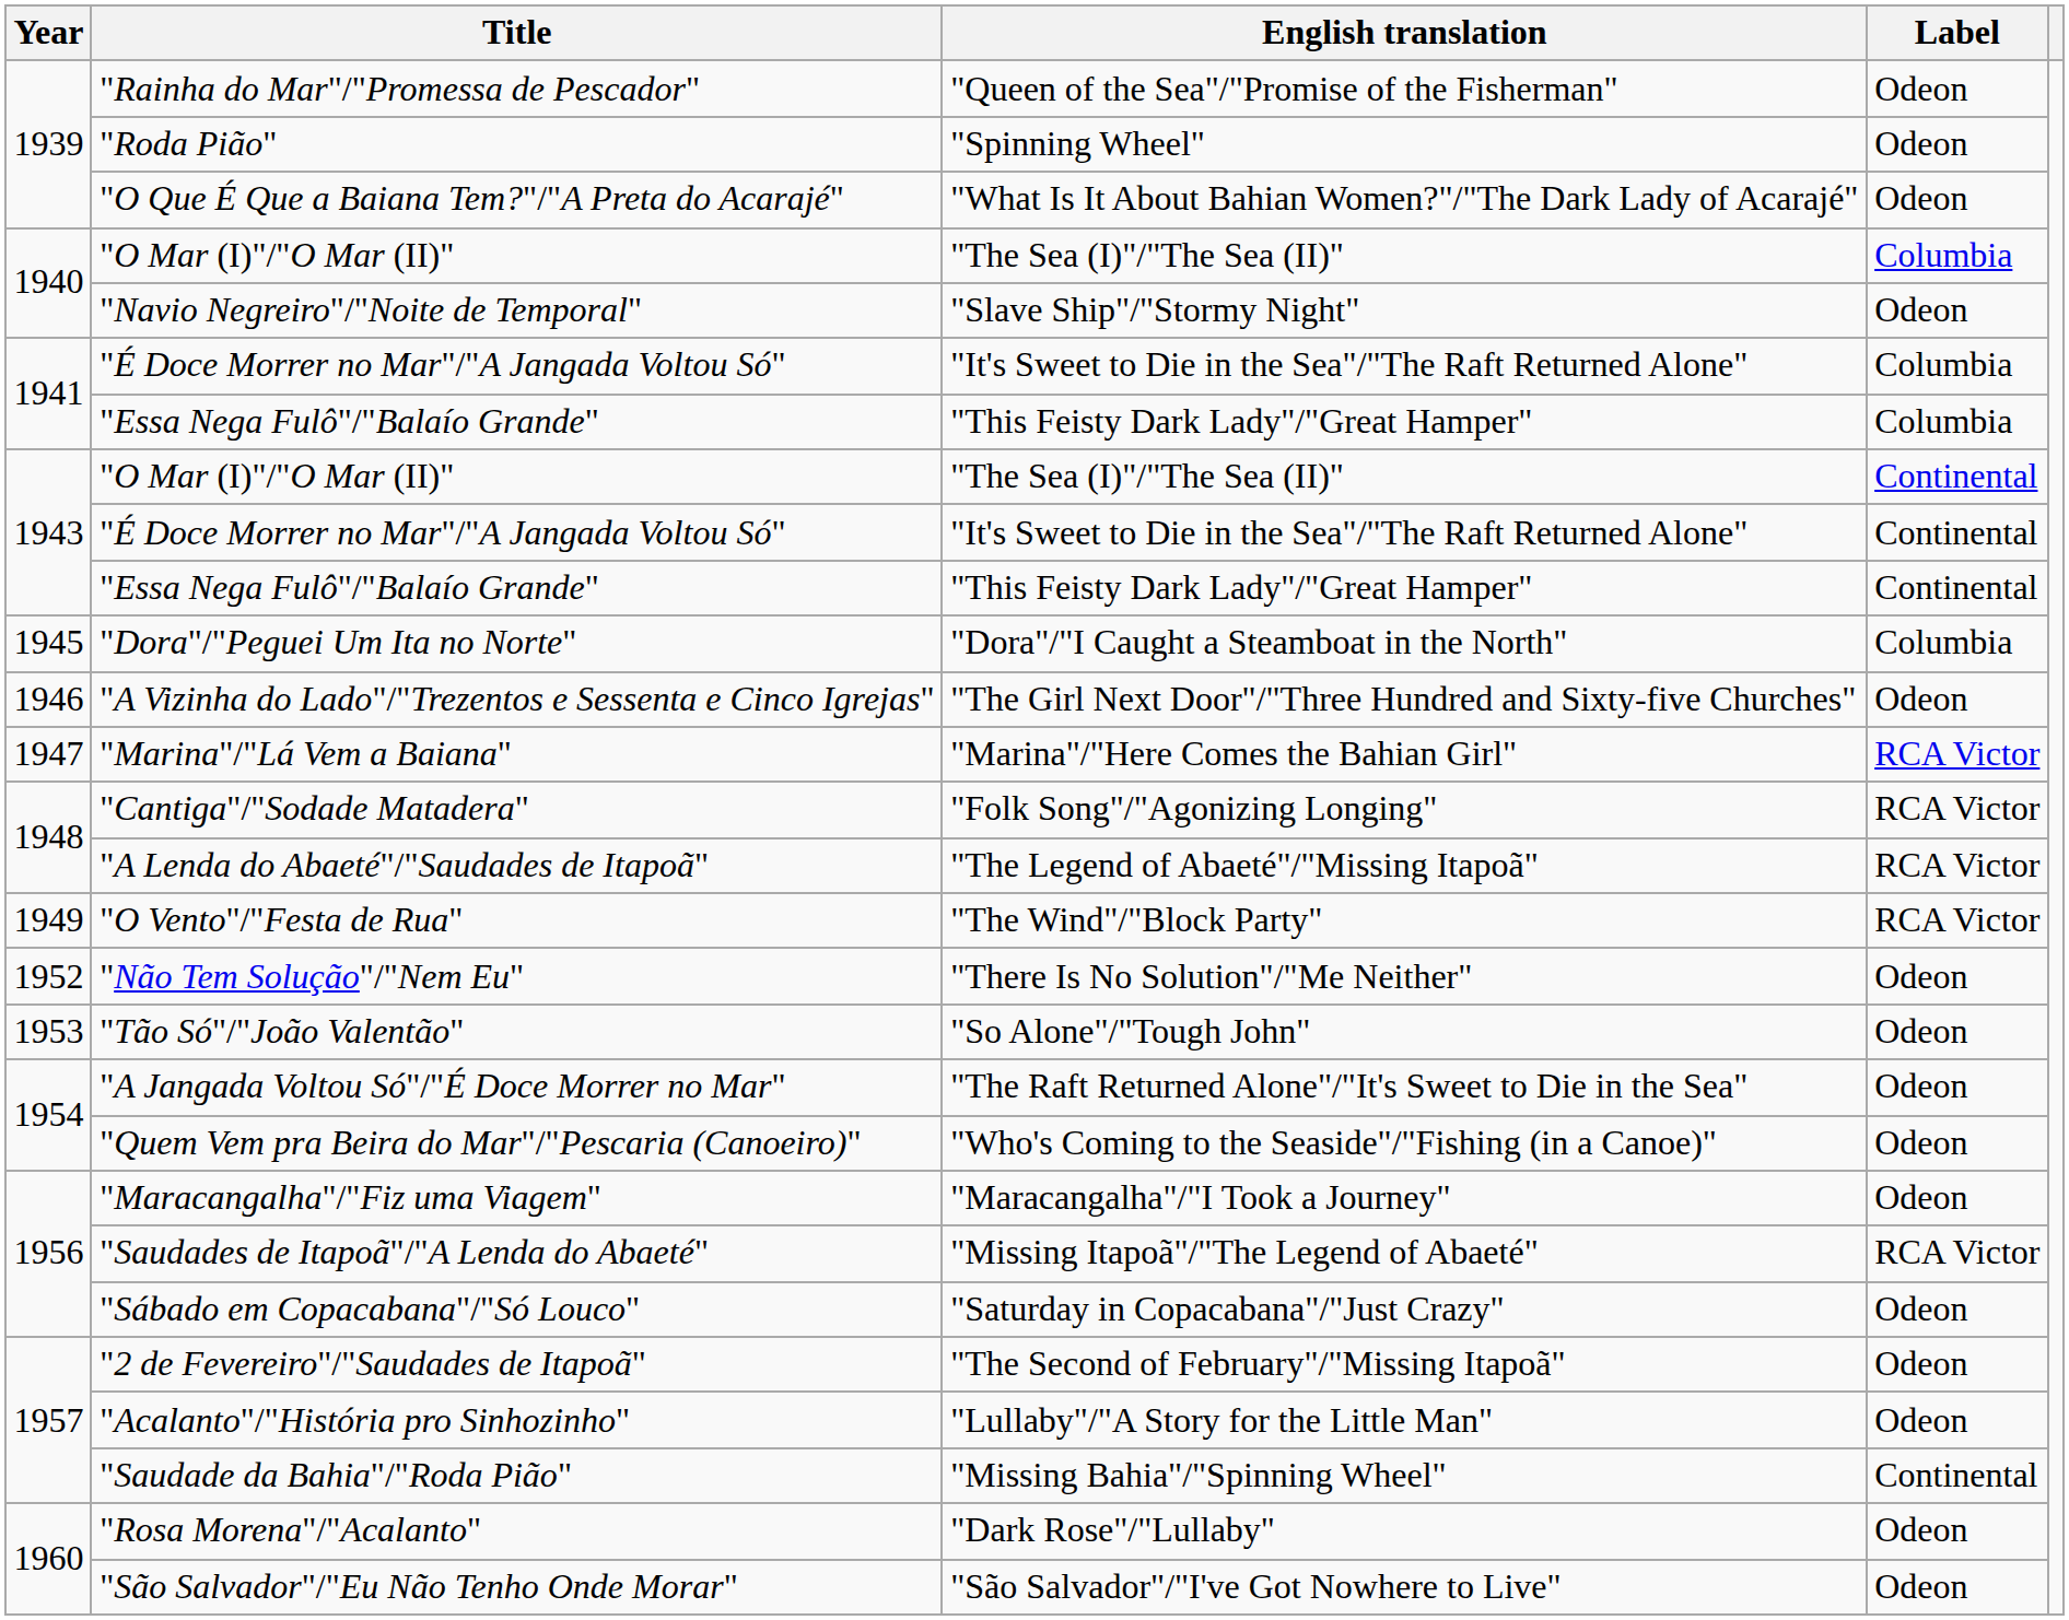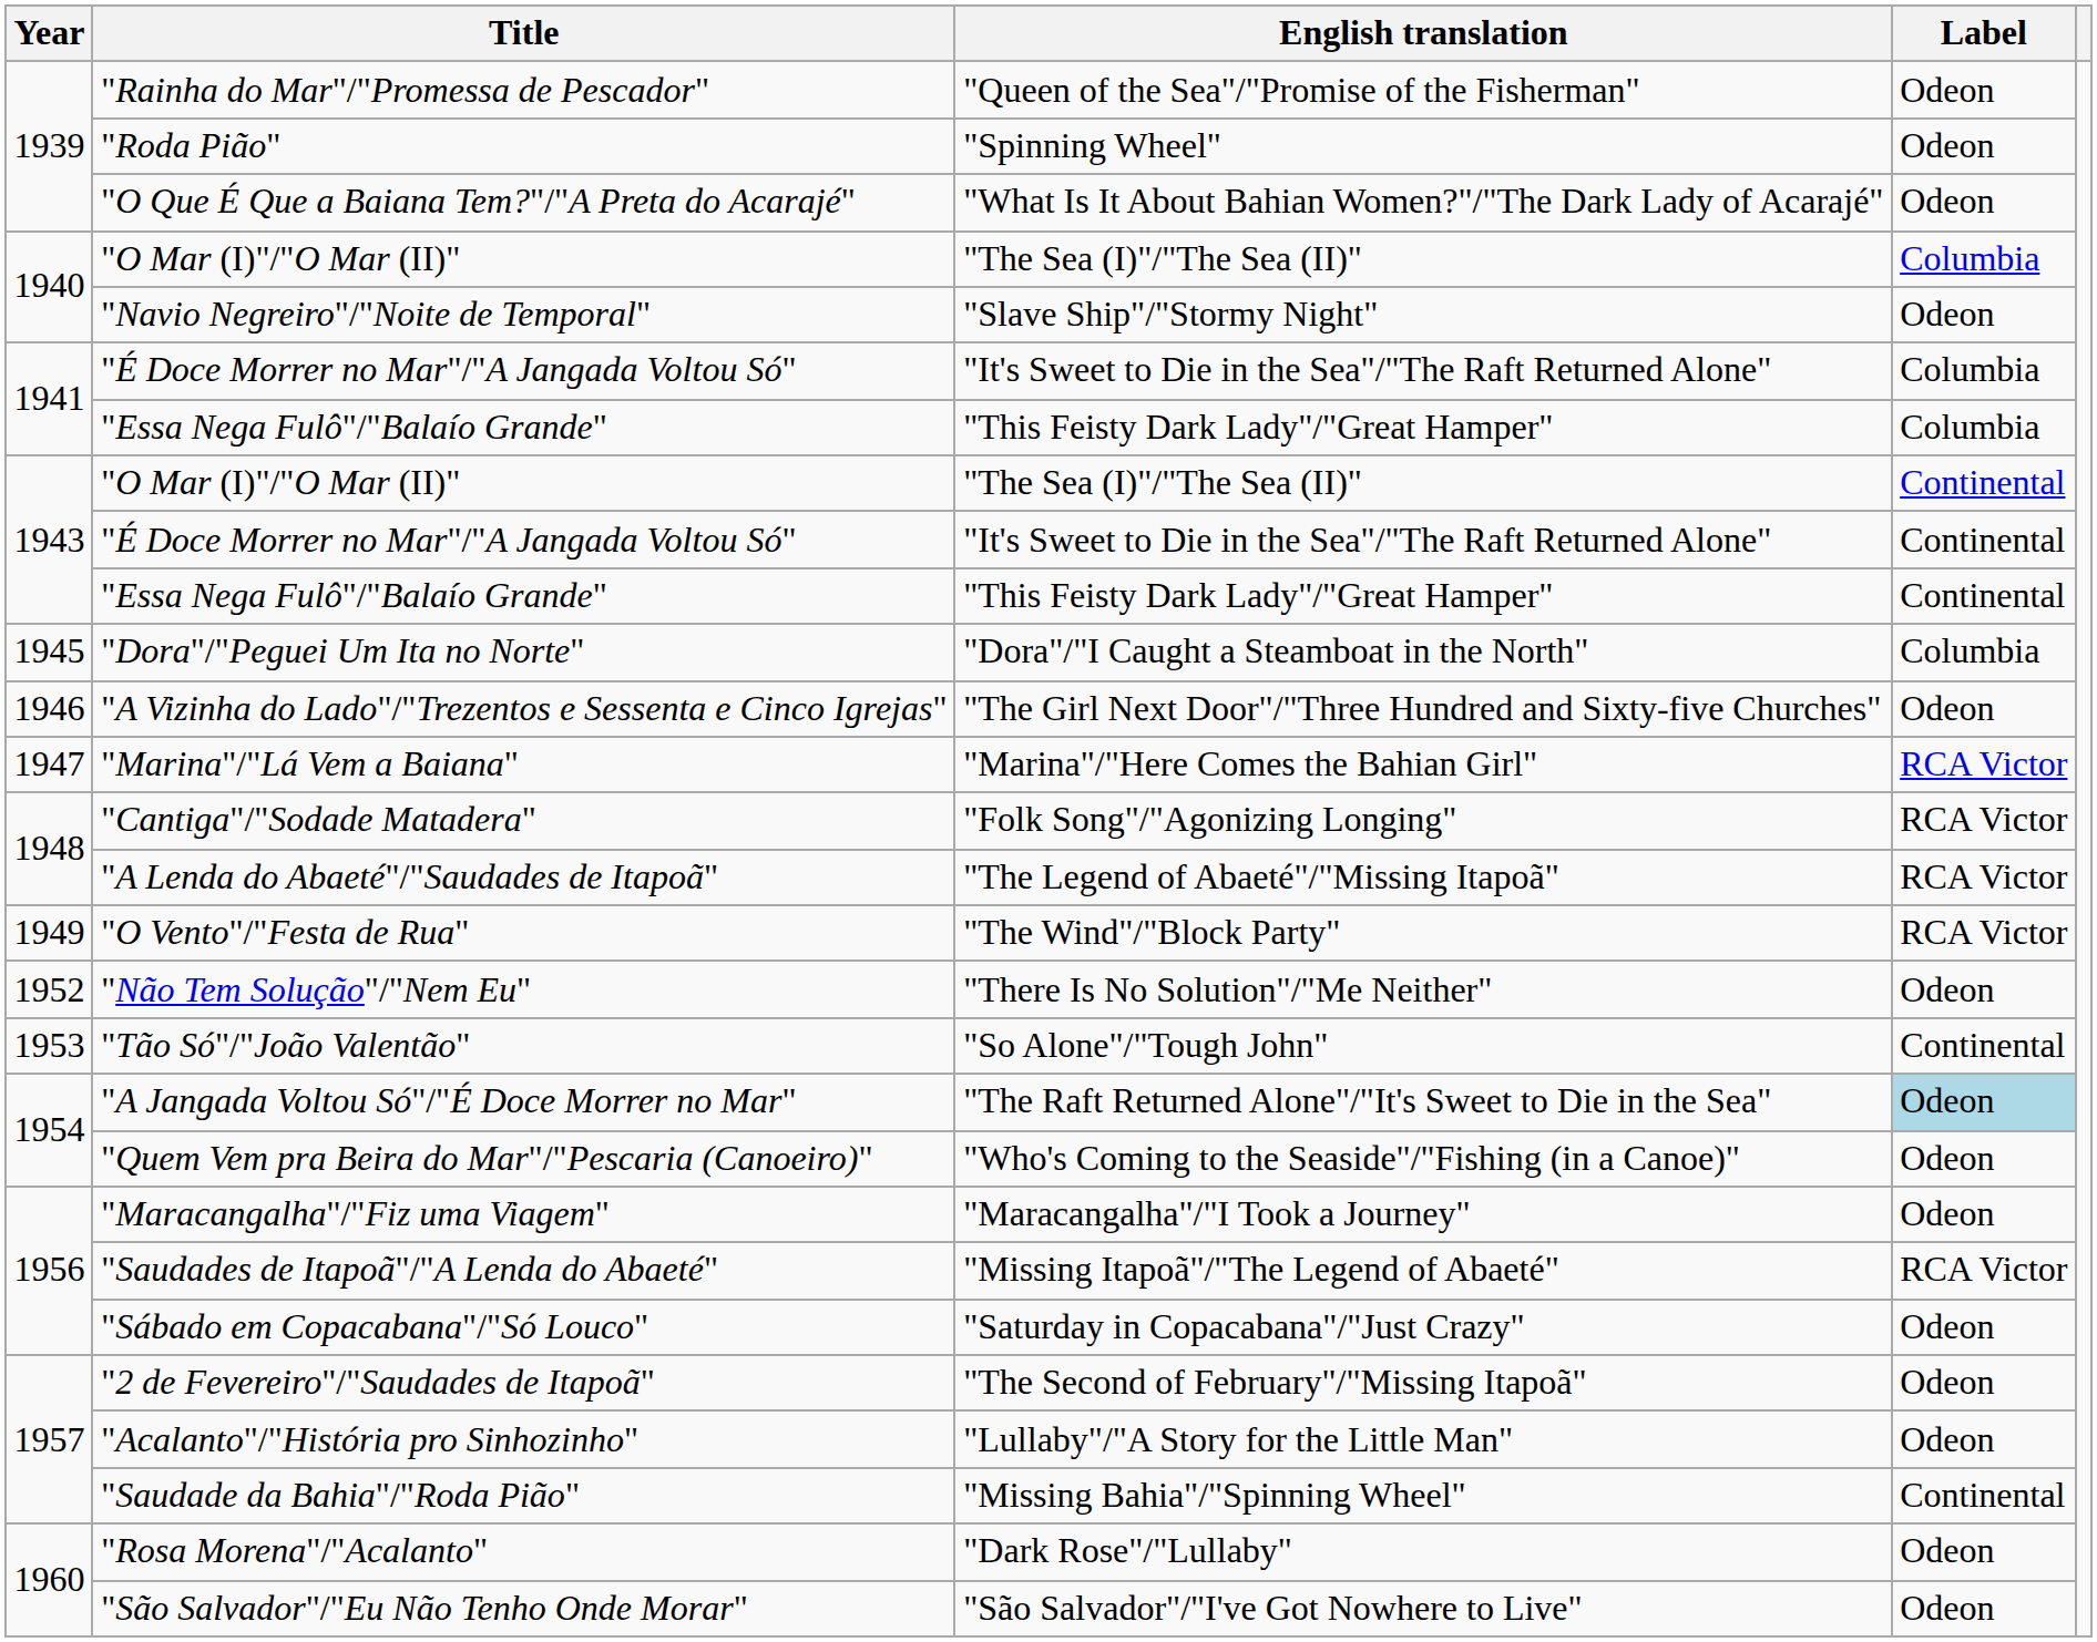 <table class="wikitable sortable">
 <tr>
 <th>Year</th>
 <th>Title</th>
 <th>English translation</th>
 <th>Label</th>
 <th rowspan="1"  style="text-align: center;" class="unsortable"></th>
 </tr>
 <tr>
 <td rowspan="3">1939</td>
 <td>"<em>Rainha do Mar</em>"/"<em>Promessa de Pescador</em>"</td>
 <td>"Queen of the Sea"/"Promise of the Fisherman"</td>
 <td>Odeon</td>
 <td rowspan="28" style="text-align: center;"></td>
 </tr>
 <tr>
 <td>"<em>Roda Pião</em>"</td>
 <td>"Spinning Wheel"</td>
 <td>Odeon</td>
 </tr>
 <tr>
 <td>"<em>O Que É Que a Baiana Tem?</em>"/"<em>A Preta do Acarajé</em>"</td>
 <td>"What Is It About Bahian Women?"/"The Dark Lady of Acarajé"</td>
 <td>Odeon</td>
 </tr>
 <tr>
 <td rowspan="2">1940</td>
 <td>"<em>O Mar</em> (I)"/"<em>O Mar</em> (II)"</td>
 <td>"The Sea (I)"/"The Sea (II)"</td>
 <td><a href='#'>Columbia</a></td>
 </tr>
 <tr>
 <td>"<em>Navio Negreiro</em>"/"<em>Noite de Temporal</em>"</td>
 <td>"Slave Ship"/"Stormy Night"</td>
 <td>Odeon</td>
 </tr>
 <tr>
 <td rowspan="2">1941</td>
 <td>"<em>É Doce Morrer no Mar</em>"/"<em>A Jangada Voltou Só</em>"</td>
 <td>"It's Sweet to Die in the Sea"/"The Raft Returned Alone"</td>
 <td>Columbia</td>
 </tr>
 <tr>
 <td>"<em>Essa Nega Fulô</em>"/"<em>Balaío Grande</em>"</td>
 <td>"This Feisty Dark Lady"/"Great Hamper"</td>
 <td>Columbia</td>
 </tr>
 <tr>
 <td rowspan="3">1943</td>
 <td>"<em>O Mar</em> (I)"/"<em>O Mar</em> (II)"</td>
 <td>"The Sea (I)"/"The Sea (II)"</td>
 <td><a href='#'>Continental</a></td>
 </tr>
 <tr>
 <td>"<em>É Doce Morrer no Mar</em>"/"<em>A Jangada Voltou Só</em>"</td>
 <td>"It's Sweet to Die in the Sea"/"The Raft Returned Alone"</td>
 <td>Continental</td>
 </tr>
 <tr>
 <td>"<em>Essa Nega Fulô</em>"/"<em>Balaío Grande</em>"</td>
 <td>"This Feisty Dark Lady"/"Great Hamper"</td>
 <td>Continental</td>
 </tr>
 <tr>
 <td>1945</td>
 <td>"<em>Dora</em>"/"<em>Peguei Um Ita no Norte</em>"</td>
 <td>"Dora"/"I Caught a Steamboat in the North"</td>
 <td>Columbia</td>
 </tr>
 <tr>
 <td>1946</td>
 <td>"<em>A Vizinha do Lado</em>"/"<em>Trezentos e Sessenta e Cinco Igrejas</em>"</td>
 <td>"The Girl Next Door"/"Three Hundred and Sixty-five Churches"</td>
 <td>Odeon</td>
 </tr>
 <tr>
 <td>1947</td>
 <td>"<em>Marina</em>"/"<em>Lá Vem a Baiana</em>"</td>
 <td>"Marina"/"Here Comes the Bahian Girl"</td>
 <td><a href='#'>RCA Victor</a></td>
 </tr>
 <tr>
 <td rowspan="2">1948</td>
 <td>"<em>Cantiga</em>"/"<em>Sodade Matadera</em>"</td>
 <td>"Folk Song"/"Agonizing Longing"</td>
 <td>RCA Victor</td>
 </tr>
 <tr>
 <td>"<em>A Lenda do Abaeté</em>"/"<em>Saudades de Itapoã</em>"</td>
 <td>"The Legend of Abaeté"/"Missing Itapoã"</td>
 <td>RCA Victor</td>
 </tr>
 <tr>
 <td>1949</td>
 <td>"<em>O Vento</em>"/"<em>Festa de Rua</em>"</td>
 <td>"The Wind"/"Block Party"</td>
 <td>RCA Victor</td>
 </tr>
 <tr>
 <td>1952</td>
 <td>"<em><a href='#'>Não Tem Solução</a></em>"/"<em>Nem Eu</em>"</td>
 <td>"There Is No Solution"/"Me Neither"</td>
 <td>Odeon</td>
 </tr>
 <tr>
 <td>1953</td>
 <td>"<em>Tão Só</em>"/"<em>João Valentão</em>"</td>
 <td>"So Alone"/"Tough John"</td>
-<td>Odeon</td>
+<td>Continental</td>
 </tr>
 <tr>
 <td rowspan="2">1954</td>
 <td>"<em>A Jangada Voltou Só</em>"/"<em>É Doce Morrer no Mar</em>"</td>
 <td>"The Raft Returned Alone"/"It's Sweet to Die in the Sea"</td>
-<td>Odeon</td>
+<td style="background: lightblue;">Odeon</td>
 </tr>
 <tr>
 <td>"<em>Quem Vem pra Beira do Mar</em>"/"<em>Pescaria (Canoeiro)</em>"</td>
 <td>"Who's Coming to the Seaside"/"Fishing (in a Canoe)"</td>
 <td>Odeon</td>
 </tr>
 <tr>
 <td rowspan="3">1956</td>
 <td>"<em>Maracangalha</em>"/"<em>Fiz uma Viagem</em>"</td>
 <td>"Maracangalha"/"I Took a Journey"</td>
 <td>Odeon</td>
 </tr>
 <tr>
 <td>"<em>Saudades de Itapoã</em>"/"<em>A Lenda do Abaeté</em>"</td>
 <td>"Missing Itapoã"/"The Legend of Abaeté"</td>
 <td>RCA Victor</td>
 </tr>
 <tr>
 <td>"<em>Sábado em Copacabana</em>"/"<em>Só Louco</em>"</td>
 <td>"Saturday in Copacabana"/"Just Crazy"</td>
 <td>Odeon</td>
 </tr>
 <tr>
 <td rowspan="3">1957</td>
 <td>"<em>2 de Fevereiro</em>"/"<em>Saudades de Itapoã</em>"</td>
 <td>"The Second of February"/"Missing Itapoã"</td>
 <td>Odeon</td>
 </tr>
 <tr>
 <td>"<em>Acalanto</em>"/"<em>História pro Sinhozinho</em>"</td>
 <td>"Lullaby"/"A Story for the Little Man"</td>
 <td>Odeon</td>
 </tr>
 <tr>
 <td>"<em>Saudade da Bahia</em>"/"<em>Roda Pião</em>"</td>
 <td>"Missing Bahia"/"Spinning Wheel"</td>
 <td>Continental</td>
 </tr>
 <tr>
 <td rowspan="2">1960</td>
 <td>"<em>Rosa Morena</em>"/"<em>Acalanto</em>"</td>
 <td>"Dark Rose"/"Lullaby"</td>
 <td>Odeon</td>
 </tr>
 <tr>
 <td>"<em>São Salvador</em>"/"<em>Eu Não Tenho Onde Morar</em>"</td>
 <td>"São Salvador"/"I've Got Nowhere to Live"</td>
 <td>Odeon</td>
 </tr>
 </table>
